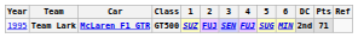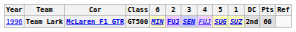 <table class="wikitable" style="text-align:center; font-size:85%">
 <tr>
 <th>Year</th>
 <th>Team</th>
 <th>Car</th>
 <th>Class</th>
-<th>1</th>
+<th>6</th>
 <th>2</th>
 <th>3</th>
 <th>4</th>
 <th>5</th>
-<th>6</th>
+<th>1</th>
 <th>DC</th>
 <th>Pts</th>
 <th>Ref</th>
 </tr>
 <tr>
-<td><a href='#'>1995</a></td>
+<td><a href='#'>1996</a></td>
 <th nowrap>Team Lark</th>
 <th nowrap><a href='#'>McLaren F1 GTR</a></th>
 <th nowrap>GT500</th>
-<td style="background:#ffffbf;"><strong><em><a href='#'>SUZ</a></em></strong><br></td>
+<td style="background:#ffffbf;"><strong><em><a href='#'>MIN</a></em></strong><br></td>
 <td style="background:#efcfff;"><strong><a href='#'>FUJ</a></strong><br></td>
 <td style="background:#cfcfff;"><strong><em><a href='#'>SEN</a></em></strong><br></td>
-<td style="background:#efcfff;"><strong><em><a href='#'>FUJ</a></em><br></strong></td>
+<td style="background:#efcfff;"><em><a href='#'>FUJ</a></em><br></td>
 <td style="background:#ffffbf;"><strong><em><a href='#'>SUG</a></em></strong><br></td>
-<td style="background:#ffffbf;"><strong><em><a href='#'>MIN</a></em></strong><br></td>
+<td style="background:#ffffbf;"><strong><em><a href='#'>SUZ</a></em></strong><br></td>
 <td style="background:#dfdfdf;"><strong>2nd</strong></td>
-<td style="background:#dfdfdf;"><strong>71</strong></td>
+<td style="background:#dfdfdf;"><strong>60</strong></td>
 <td></td>
 </tr>
 </table>
